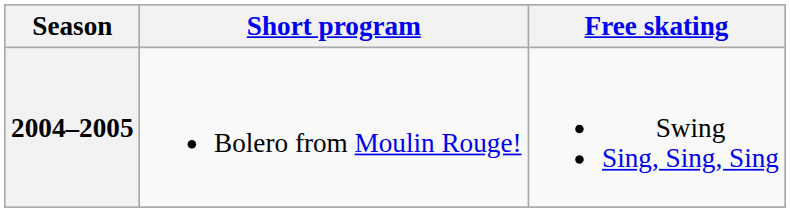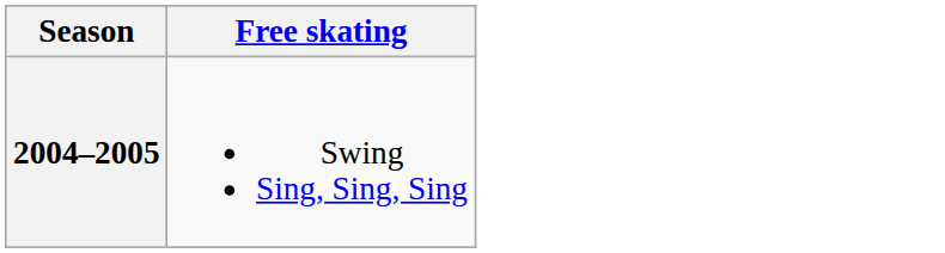 <table class=wikitable style=text-align:center>
 <tr>
 <th>Season</th>
-<th><a href='#'>Short program</a></th>
 <th><a href='#'>Free skating</a></th>
 </tr>
 <tr>
 <th>2004–2005 <br> </th>
-<td><br><ul><li>Bolero from <a href='#'>Moulin Rouge!</a></li></ul></td>
 <td><br><ul><li>Swing</li><li><a href='#'>Sing, Sing, Sing</a></li></ul></td>
 </tr>
 </table>
